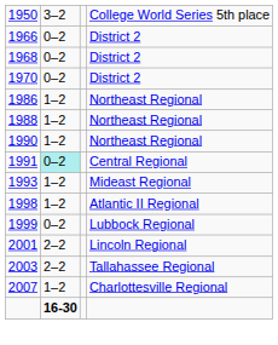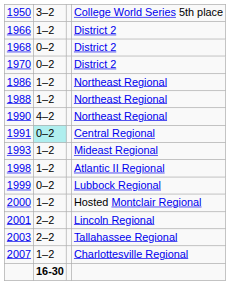 <table class="wikitable">
 <tr>
 <td><a href='#'>1950</a></td>
 <td>3–2</td>
 <td></td>
 <td><a href='#'>College World Series</a> 5th place</td>
 </tr>
 <tr>
 <td><a href='#'>1966</a></td>
-<td>0–2</td>
+<td>1–2</td>
 <td></td>
 <td><a href='#'>District 2</a></td>
 </tr>
 <tr>
 <td><a href='#'>1968</a></td>
 <td>0–2</td>
 <td></td>
 <td><a href='#'>District 2</a></td>
 </tr>
 <tr>
 <td><a href='#'>1970</a></td>
 <td>0–2</td>
 <td></td>
 <td><a href='#'>District 2</a></td>
 </tr>
 <tr>
 <td><a href='#'>1986</a></td>
 <td>1–2</td>
 <td></td>
 <td><a href='#'>Northeast Regional</a></td>
 </tr>
 <tr>
 <td><a href='#'>1988</a></td>
 <td>1–2</td>
 <td></td>
 <td><a href='#'>Northeast Regional</a></td>
 </tr>
 <tr>
 <td><a href='#'>1990</a></td>
-<td>1–2</td>
+<td>4–2</td>
 <td></td>
 <td><a href='#'>Northeast Regional</a></td>
 </tr>
 <tr>
 <td><a href='#'>1991</a></td>
 <td style="background: paleturquoise;">0–2</td>
 <td></td>
 <td><a href='#'>Central Regional</a></td>
 </tr>
 <tr>
 <td><a href='#'>1993</a></td>
 <td>1–2</td>
 <td></td>
 <td><a href='#'>Mideast Regional</a></td>
 </tr>
 <tr>
 <td><a href='#'>1998</a></td>
 <td>1–2</td>
 <td></td>
 <td><a href='#'>Atlantic II Regional</a></td>
 </tr>
 <tr>
 <td><a href='#'>1999</a></td>
 <td>0–2</td>
 <td></td>
 <td><a href='#'>Lubbock Regional</a></td>
 </tr>
 <tr>
+<td><a href='#'>2000</a></td>
+<td>1–2</td>
+<td></td>
+<td>Hosted <a href='#'>Montclair Regional</a></td>
+</tr>
+<tr>
 <td><a href='#'>2001</a></td>
 <td>2–2</td>
 <td></td>
 <td><a href='#'>Lincoln Regional</a></td>
 </tr>
 <tr>
 <td><a href='#'>2003</a></td>
 <td>2–2</td>
 <td></td>
 <td><a href='#'>Tallahassee Regional</a></td>
 </tr>
 <tr>
 <td><a href='#'>2007</a></td>
 <td>1–2</td>
 <td></td>
 <td><a href='#'>Charlottesville Regional</a></td>
 </tr>
 <tr>
 <td></td>
 <td><strong>16-30</strong></td>
 <td><strong></strong></td>
 <td></td>
 </tr>
 </table>
